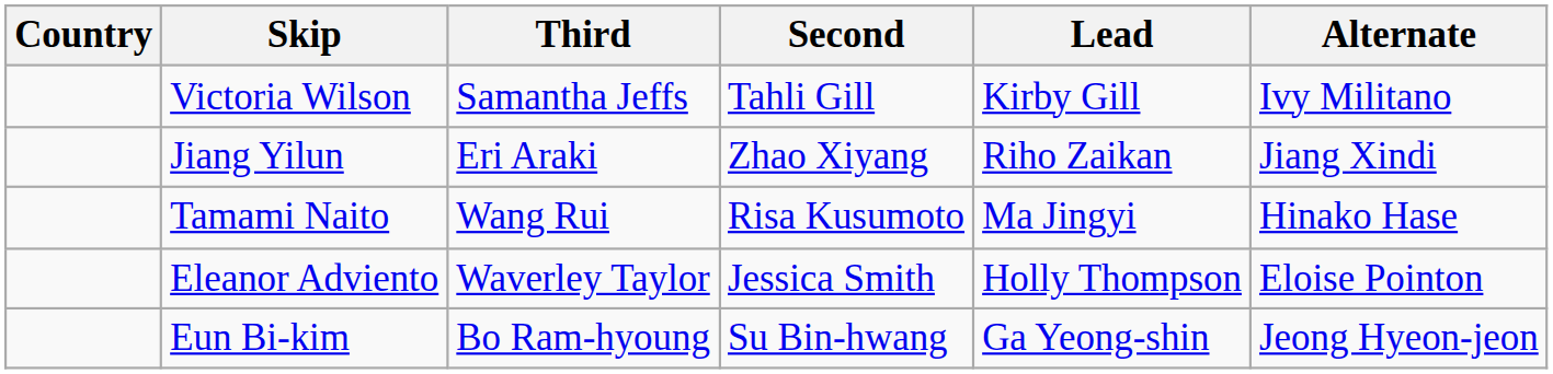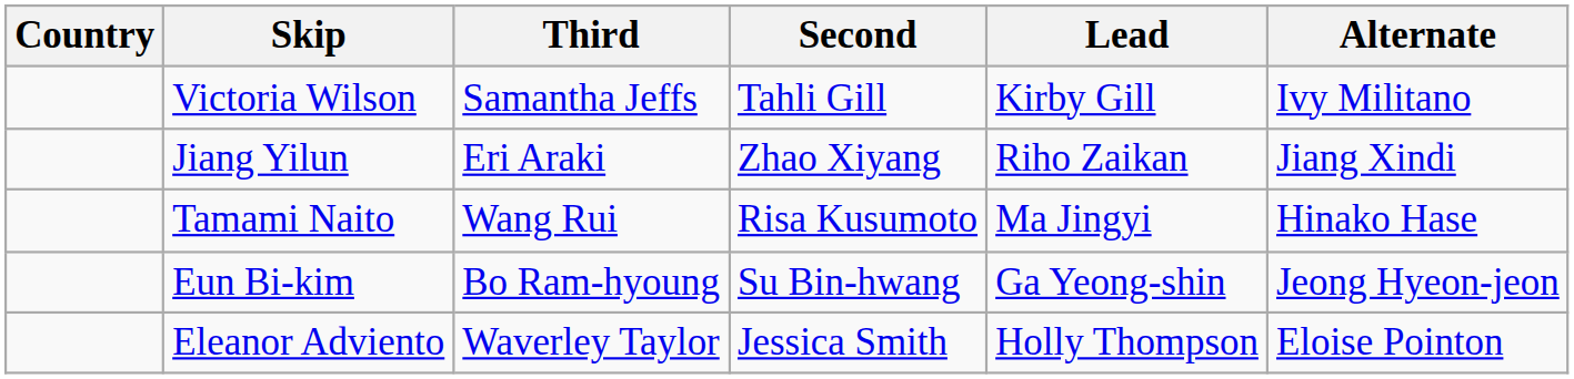 <table class=wikitable>
 <tr>
 <th>Country</th>
 <th>Skip</th>
 <th>Third</th>
 <th>Second</th>
 <th>Lead</th>
 <th>Alternate</th>
 </tr>
 <tr>
 <td></td>
 <td><a href='#'>Victoria Wilson</a></td>
 <td><a href='#'>Samantha Jeffs</a></td>
 <td><a href='#'>Tahli Gill</a></td>
 <td><a href='#'>Kirby Gill</a></td>
 <td><a href='#'>Ivy Militano</a></td>
 </tr>
 <tr>
 <td></td>
 <td><a href='#'>Jiang Yilun</a></td>
 <td><a href='#'>Eri Araki</a></td>
 <td><a href='#'>Zhao Xiyang</a></td>
 <td><a href='#'>Riho Zaikan</a></td>
 <td><a href='#'>Jiang Xindi</a></td>
 </tr>
 <tr>
 <td></td>
 <td><a href='#'>Tamami Naito</a></td>
 <td><a href='#'>Wang Rui</a></td>
 <td><a href='#'>Risa Kusumoto</a></td>
 <td><a href='#'>Ma Jingyi</a></td>
 <td><a href='#'>Hinako Hase</a></td>
 </tr>
 <tr>
 <td></td>
+<td><a href='#'>Eun Bi-kim</a></td>
+<td><a href='#'>Bo Ram-hyoung</a></td>
+<td><a href='#'>Su Bin-hwang</a></td>
+<td><a href='#'>Ga Yeong-shin</a></td>
+<td><a href='#'>Jeong Hyeon-jeon</a></td>
+</tr>
+<tr>
+<td></td>
 <td><a href='#'>Eleanor Adviento</a></td>
 <td><a href='#'>Waverley Taylor</a></td>
 <td><a href='#'>Jessica Smith</a></td>
 <td><a href='#'>Holly Thompson</a></td>
 <td><a href='#'>Eloise Pointon</a></td>
 </tr>
-<tr>
-<td></td>
-<td><a href='#'>Eun Bi-kim</a></td>
-<td><a href='#'>Bo Ram-hyoung</a></td>
-<td><a href='#'>Su Bin-hwang</a></td>
-<td><a href='#'>Ga Yeong-shin</a></td>
-<td><a href='#'>Jeong Hyeon-jeon</a></td>
-</tr>
 </table>
